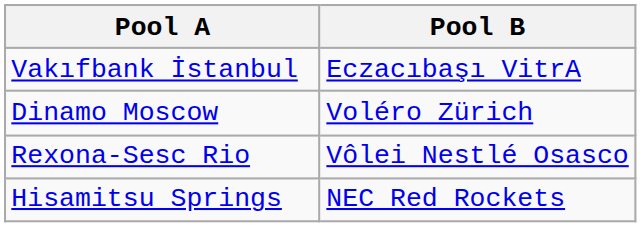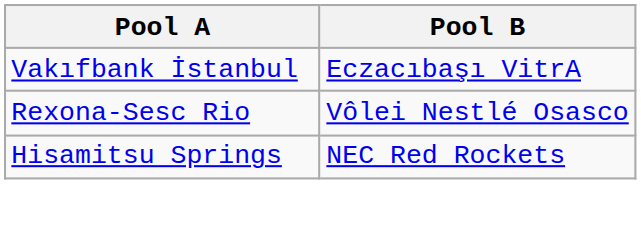 <table class="wikitable">
 <tr>
 <th width=50%>Pool A</th>
 <th width=50%>Pool B</th>
 </tr>
 <tr>
 <td> <a href='#'>Vakıfbank İstanbul</a></td>
 <td> <a href='#'>Eczacıbaşı VitrA</a></td>
 </tr>
 <tr>
-<td> <a href='#'>Dinamo Moscow</a></td>
-<td> <a href='#'>Voléro Zürich</a></td>
-</tr>
-<tr>
 <td> <a href='#'>Rexona-Sesc Rio</a></td>
 <td> <a href='#'>Vôlei Nestlé Osasco</a></td>
 </tr>
 <tr>
 <td> <a href='#'>Hisamitsu Springs</a></td>
 <td> <a href='#'>NEC Red Rockets</a></td>
 </tr>
 </table>
